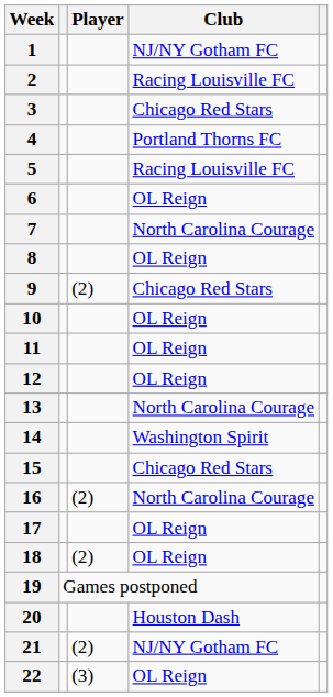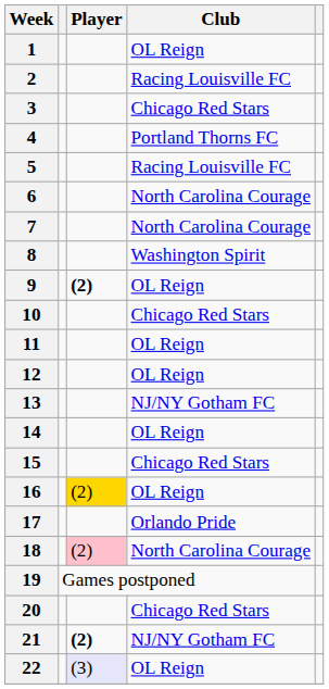 <table class="wikitable sortable">
 <tr>
 <th scope="col">Week</th>
 <th scope="col"></th>
 <th scope="col">Player</th>
 <th scope="col">Club</th>
 <th scope="col"></th>
 </tr>
 <tr>
 <th scope="row">1</th>
 <td></td>
 <td></td>
-<td><a href='#'>NJ/NY Gotham FC</a></td>
+<td><a href='#'>OL Reign</a></td>
 <td></td>
 </tr>
 <tr>
 <th scope="row">2</th>
 <td></td>
 <td></td>
 <td><a href='#'>Racing Louisville FC</a></td>
 <td></td>
 </tr>
 <tr>
 <th scope="row">3</th>
 <td></td>
 <td></td>
 <td><a href='#'>Chicago Red Stars</a></td>
 <td></td>
 </tr>
 <tr>
 <th scope="row">4</th>
 <td></td>
 <td></td>
 <td><a href='#'>Portland Thorns FC</a></td>
 <td></td>
 </tr>
 <tr>
 <th scope="row">5</th>
 <td></td>
 <td></td>
 <td><a href='#'>Racing Louisville FC</a></td>
 <td></td>
 </tr>
 <tr>
 <th scope="row">6</th>
 <td></td>
 <td></td>
-<td><a href='#'>OL Reign</a></td>
+<td><a href='#'>North Carolina Courage</a></td>
 <td></td>
 </tr>
 <tr>
 <th scope="row">7</th>
 <td></td>
 <td></td>
 <td><a href='#'>North Carolina Courage</a></td>
 <td></td>
 </tr>
 <tr>
 <th scope="row">8</th>
 <td></td>
 <td></td>
-<td><a href='#'>OL Reign</a></td>
+<td><a href='#'>Washington Spirit</a></td>
 <td></td>
 </tr>
 <tr>
 <th scope="row">9</th>
 <td></td>
-<td> (2)</td>
-<td><a href='#'>Chicago Red Stars</a></td>
+<td><strong> (2)</strong></td>
+<td><a href='#'>OL Reign</a></td>
 <td></td>
 </tr>
 <tr>
 <th scope="row">10</th>
 <td></td>
 <td></td>
-<td><a href='#'>OL Reign</a></td>
+<td><a href='#'>Chicago Red Stars</a></td>
 <td></td>
 </tr>
 <tr>
 <th scope="row">11</th>
 <td></td>
 <td></td>
 <td><a href='#'>OL Reign</a></td>
 <td></td>
 </tr>
 <tr>
 <th scope="row">12</th>
 <td></td>
 <td></td>
 <td><a href='#'>OL Reign</a></td>
 <td></td>
 </tr>
 <tr>
 <th scope="row">13</th>
 <td></td>
 <td></td>
-<td><a href='#'>North Carolina Courage</a></td>
+<td><a href='#'>NJ/NY Gotham FC</a></td>
 <td></td>
 </tr>
 <tr>
 <th scope="row">14</th>
 <td></td>
 <td></td>
-<td><a href='#'>Washington Spirit</a></td>
+<td><a href='#'>OL Reign</a></td>
 <td></td>
 </tr>
 <tr>
 <th scope="row">15</th>
 <td></td>
 <td></td>
 <td><a href='#'>Chicago Red Stars</a></td>
 <td></td>
 </tr>
 <tr>
 <th scope="row">16</th>
 <td></td>
-<td> (2)</td>
-<td><a href='#'>North Carolina Courage</a></td>
+<td style="background: gold;"> (2)</td>
+<td><a href='#'>OL Reign</a></td>
 <td></td>
 </tr>
 <tr>
 <th scope="row">17</th>
 <td></td>
 <td></td>
-<td><a href='#'>OL Reign</a></td>
+<td><a href='#'>Orlando Pride</a></td>
 <td></td>
 </tr>
 <tr>
 <th scope="row">18</th>
 <td></td>
-<td> (2)</td>
-<td><a href='#'>OL Reign</a></td>
+<td style="background: pink;"> (2)</td>
+<td><a href='#'>North Carolina Courage</a></td>
 <td></td>
 </tr>
 <tr>
 <th scope="row">19</th>
 <td colspan=3>Games postponed</td>
 <td></td>
 </tr>
 <tr>
 <th scope="row">20</th>
 <td></td>
 <td></td>
-<td><a href='#'>Houston Dash</a></td>
+<td><a href='#'>Chicago Red Stars</a></td>
 <td></td>
 </tr>
 <tr>
 <th scope="row">21</th>
 <td></td>
-<td> (2)</td>
+<td><strong> (2)</strong></td>
 <td><a href='#'>NJ/NY Gotham FC</a></td>
 <td></td>
 </tr>
 <tr>
 <th scope="row">22</th>
 <td></td>
-<td> (3)</td>
+<td style="background: lavender;"> (3)</td>
 <td><a href='#'>OL Reign</a></td>
 <td></td>
 </tr>
 <tr>
 </tr>
 </table>
